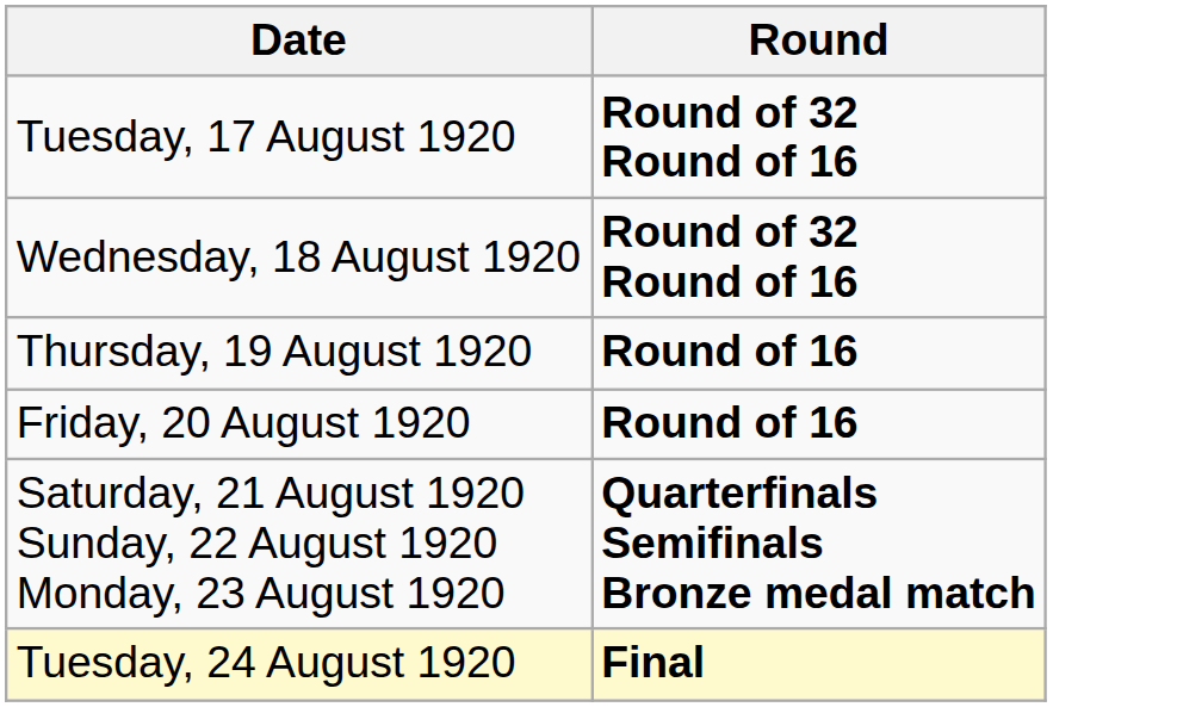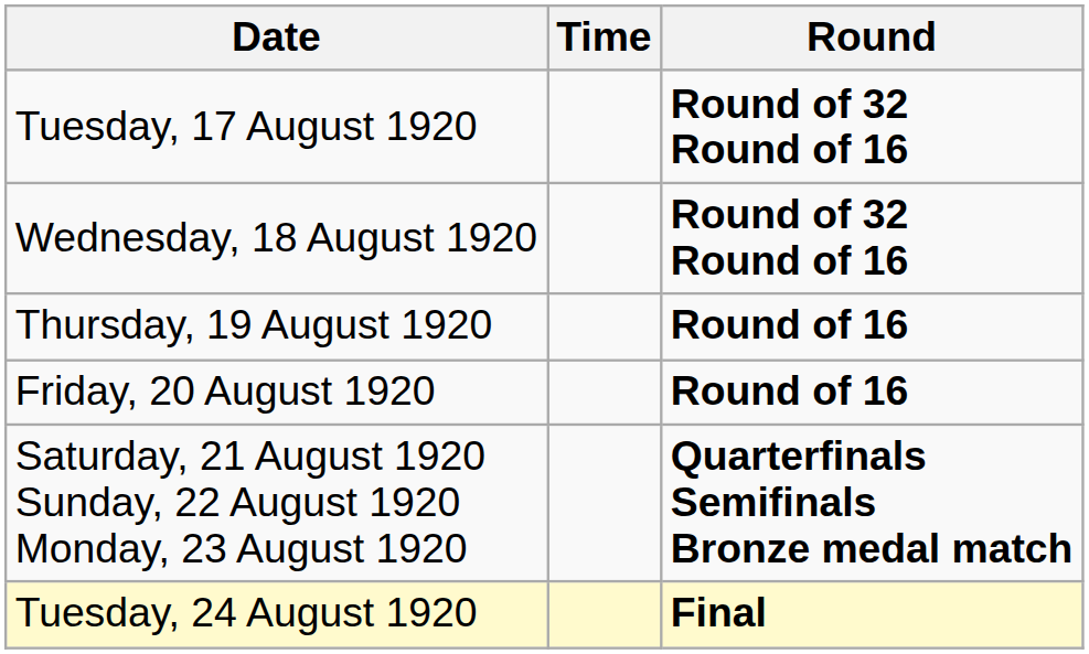 <table class="wikitable">
 <tr>
 <th>Date</th>
+<th>Time</th>
 <th>Round</th>
 </tr>
 <tr>
 <td>Tuesday, 17 August 1920</td>
+<td></td>
 <td><strong>Round of 32</strong><br><strong>Round of 16</strong></td>
 </tr>
 <tr>
 <td>Wednesday, 18 August 1920</td>
+<td></td>
 <td><strong>Round of 32</strong><br><strong>Round of 16</strong></td>
 </tr>
 <tr>
 <td>Thursday, 19 August 1920</td>
+<td></td>
 <td><strong>Round of 16</strong></td>
 </tr>
 <tr>
 <td>Friday, 20 August 1920</td>
+<td></td>
 <td><strong>Round of 16</strong></td>
 </tr>
 <tr>
 <td>Saturday, 21 August 1920<br>Sunday, 22 August 1920<br>Monday, 23 August 1920</td>
+<td></td>
 <td><strong>Quarterfinals</strong><br><strong>Semifinals</strong><br><strong>Bronze medal match</strong></td>
 </tr>
 <tr style=background:lemonchiffon>
 <td>Tuesday, 24 August 1920</td>
+<td></td>
 <td><strong>Final</strong></td>
 </tr>
 </table>
